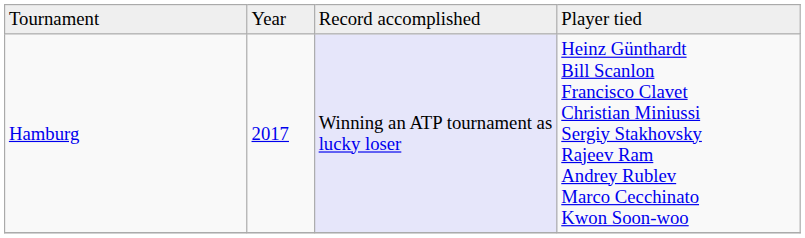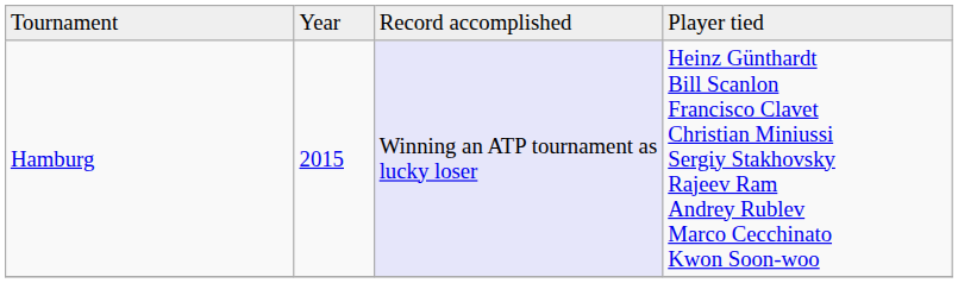 <table class=wikitable>
 <tr style="background:#efefef;">
 <td width=200>Tournament</td>
 <td width=50>Year</td>
 <td width=200>Record accomplished</td>
 <td width=200>Player tied</td>
 </tr>
 <tr>
 <td><a href='#'>Hamburg</a></td>
-<td><a href='#'>2017</a></td>
+<td><a href='#'>2015</a></td>
 <td style="background: lavender;">Winning an ATP tournament as <a href='#'>lucky loser</a></td>
 <td><a href='#'>Heinz Günthardt</a><br><a href='#'>Bill Scanlon</a><br><a href='#'>Francisco Clavet</a><br><a href='#'>Christian Miniussi</a><br><a href='#'>Sergiy Stakhovsky</a><br><a href='#'>Rajeev Ram</a><br><a href='#'>Andrey Rublev</a><br><a href='#'>Marco Cecchinato</a><br><a href='#'>Kwon Soon-woo</a></td>
 </tr>
 <tr>
 </tr>
 </table>
